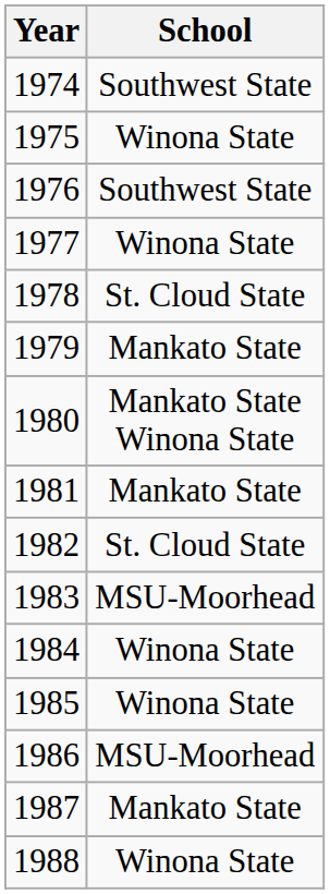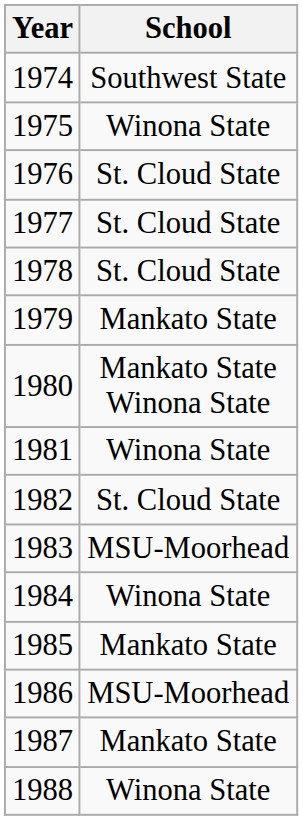 <table class="wikitable" style="text-align:center">
 <tr>
 <th>Year</th>
 <th>School</th>
 </tr>
 <tr>
 <td>1974</td>
 <td>Southwest State</td>
 </tr>
 <tr>
 <td>1975</td>
 <td>Winona State</td>
 </tr>
 <tr>
 <td>1976</td>
-<td>Southwest State</td>
+<td>St. Cloud State</td>
 </tr>
 <tr>
 <td>1977</td>
-<td>Winona State</td>
+<td>St. Cloud State</td>
 </tr>
 <tr>
 <td>1978</td>
 <td>St. Cloud State</td>
 </tr>
 <tr>
 <td>1979</td>
 <td>Mankato State</td>
 </tr>
 <tr>
 <td>1980</td>
 <td>Mankato State<br>Winona State</td>
 </tr>
 <tr>
 <td>1981</td>
-<td>Mankato State</td>
+<td>Winona State</td>
 </tr>
 <tr>
 <td>1982</td>
 <td>St. Cloud State</td>
 </tr>
 <tr>
 <td>1983</td>
 <td>MSU-Moorhead</td>
 </tr>
 <tr>
 <td>1984</td>
 <td>Winona State</td>
 </tr>
 <tr>
 <td>1985</td>
-<td>Winona State</td>
+<td>Mankato State</td>
 </tr>
 <tr>
 <td>1986</td>
 <td>MSU-Moorhead</td>
 </tr>
 <tr>
 <td>1987</td>
 <td>Mankato State</td>
 </tr>
 <tr>
 <td>1988</td>
 <td>Winona State</td>
 </tr>
 </table>
